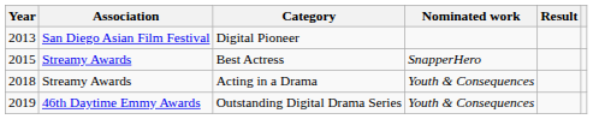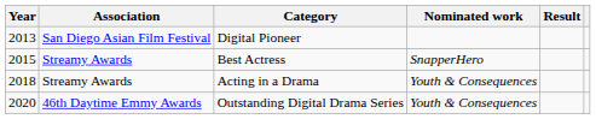 <table class="wikitable">
 <tr>
 <th scope="col">Year</th>
 <th scope="col">Association</th>
 <th scope="col">Category</th>
 <th scope="col">Nominated work</th>
 <th scope="col">Result</th>
 <th scope="col" class="unsortable"></th>
 </tr>
 <tr>
 <td>2013</td>
 <td><a href='#'>San Diego Asian Film Festival</a></td>
 <td>Digital Pioneer</td>
 <td></td>
 <td></td>
 <td></td>
 </tr>
 <tr>
 <td>2015</td>
 <td><a href='#'>Streamy Awards</a></td>
 <td>Best Actress</td>
 <td><em>SnapperHero</em></td>
 <td></td>
 <td></td>
 </tr>
 <tr>
 <td>2018</td>
 <td>Streamy Awards</td>
 <td>Acting in a Drama</td>
 <td><em>Youth & Consequences</em></td>
 <td></td>
 <td></td>
 </tr>
 <tr>
-<td>2019</td>
+<td>2020</td>
 <td><a href='#'>46th Daytime Emmy Awards</a></td>
 <td>Outstanding Digital Drama Series</td>
 <td><em>Youth & Consequences</em></td>
 <td></td>
 <td></td>
 </tr>
 </table>
